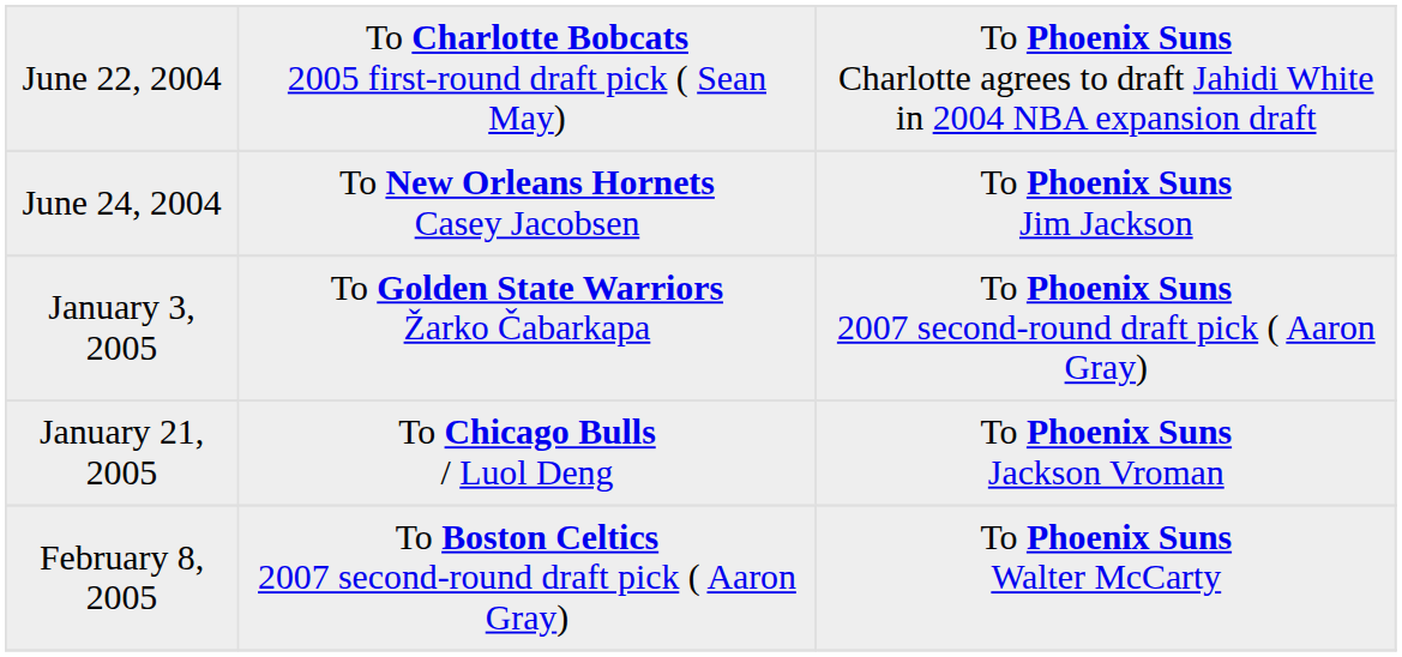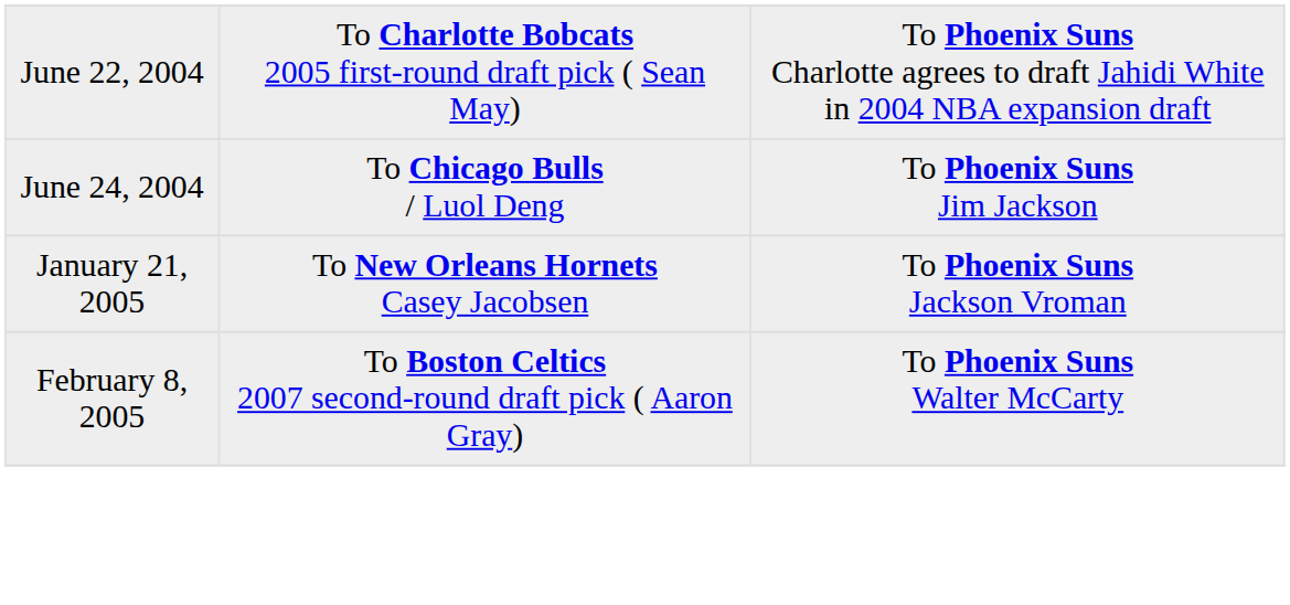 <table border=1 style="border-collapse:collapse; text-align: center; width: 100%" bordercolor="#DFDFDF"  cellpadding="5">
 <tr>
 </tr>
 <tr bgcolor="eeeeee">
 <td style="width:12%">June 22, 2004</td>
 <td style="width:30%" valign="top">To <strong><a href='#'>Charlotte Bobcats</a></strong><br><a href='#'>2005 first-round draft pick</a> ( <a href='#'>Sean May</a>)</td>
 <td style="width:30%" valign="top">To <strong><a href='#'>Phoenix Suns</a></strong><br>Charlotte agrees to draft <a href='#'>Jahidi White</a> in <a href='#'>2004 NBA expansion draft</a></td>
 </tr>
 <tr>
 </tr>
 <tr bgcolor="eeeeee">
 <td style="width:12%">June 24, 2004</td>
-<td style="width:30%" valign="top">To <strong><a href='#'>New Orleans Hornets</a></strong><br> <a href='#'>Casey Jacobsen</a></td>
+<td style="width:30%" valign="top">To <strong><a href='#'>Chicago Bulls</a></strong><br>/ <a href='#'>Luol Deng</a></td>
 <td style="width:30%" valign="top">To <strong><a href='#'>Phoenix Suns</a></strong><br> <a href='#'>Jim Jackson</a></td>
 </tr>
 <tr>
-</tr>
-<tr bgcolor="eeeeee">
-<td style="width:12%">January 3, 2005</td>
-<td style="width:30%" valign="top">To <strong><a href='#'>Golden State Warriors</a></strong><br> <a href='#'>Žarko Čabarkapa</a></td>
-<td style="width:30%" valign="top">To <strong><a href='#'>Phoenix Suns</a></strong><br><a href='#'>2007 second-round draft pick</a> ( <a href='#'>Aaron Gray</a>)</td>
 </tr>
 <tr>
 </tr>
 <tr bgcolor="eeeeee">
 <td style="width:12%">January 21, 2005</td>
-<td style="width:30%" valign="top">To <strong><a href='#'>Chicago Bulls</a></strong><br>/ <a href='#'>Luol Deng</a></td>
+<td style="width:30%" valign="top">To <strong><a href='#'>New Orleans Hornets</a></strong><br> <a href='#'>Casey Jacobsen</a></td>
 <td style="width:30%" valign="top">To <strong><a href='#'>Phoenix Suns</a></strong><br> <a href='#'>Jackson Vroman</a></td>
 </tr>
 <tr>
 </tr>
 <tr bgcolor="eeeeee">
 <td style="width:12%">February 8, 2005</td>
 <td style="width:30%" valign="top">To <strong><a href='#'>Boston Celtics</a></strong><br><a href='#'>2007 second-round draft pick</a> ( <a href='#'>Aaron Gray</a>)</td>
 <td style="width:30%" valign="top">To <strong><a href='#'>Phoenix Suns</a></strong><br> <a href='#'>Walter McCarty</a></td>
 </tr>
 <tr>
 </tr>
 </table>
